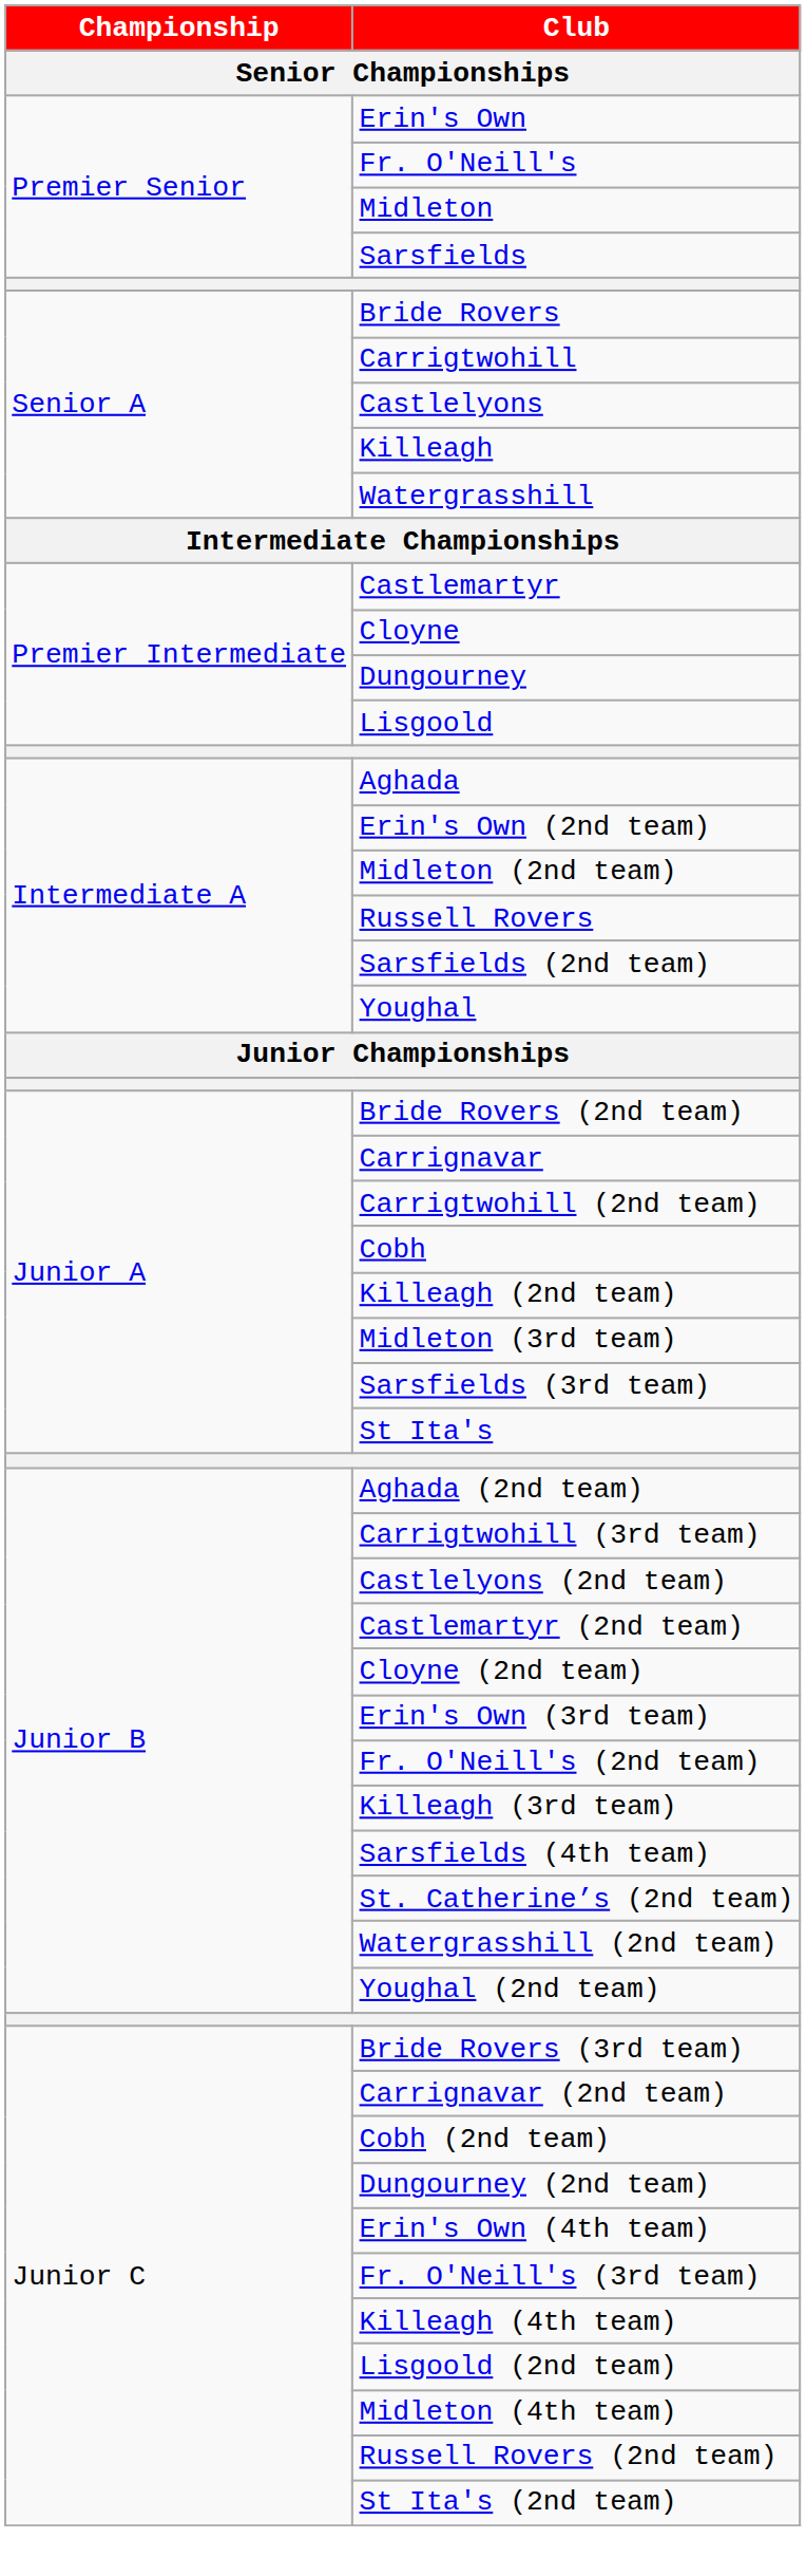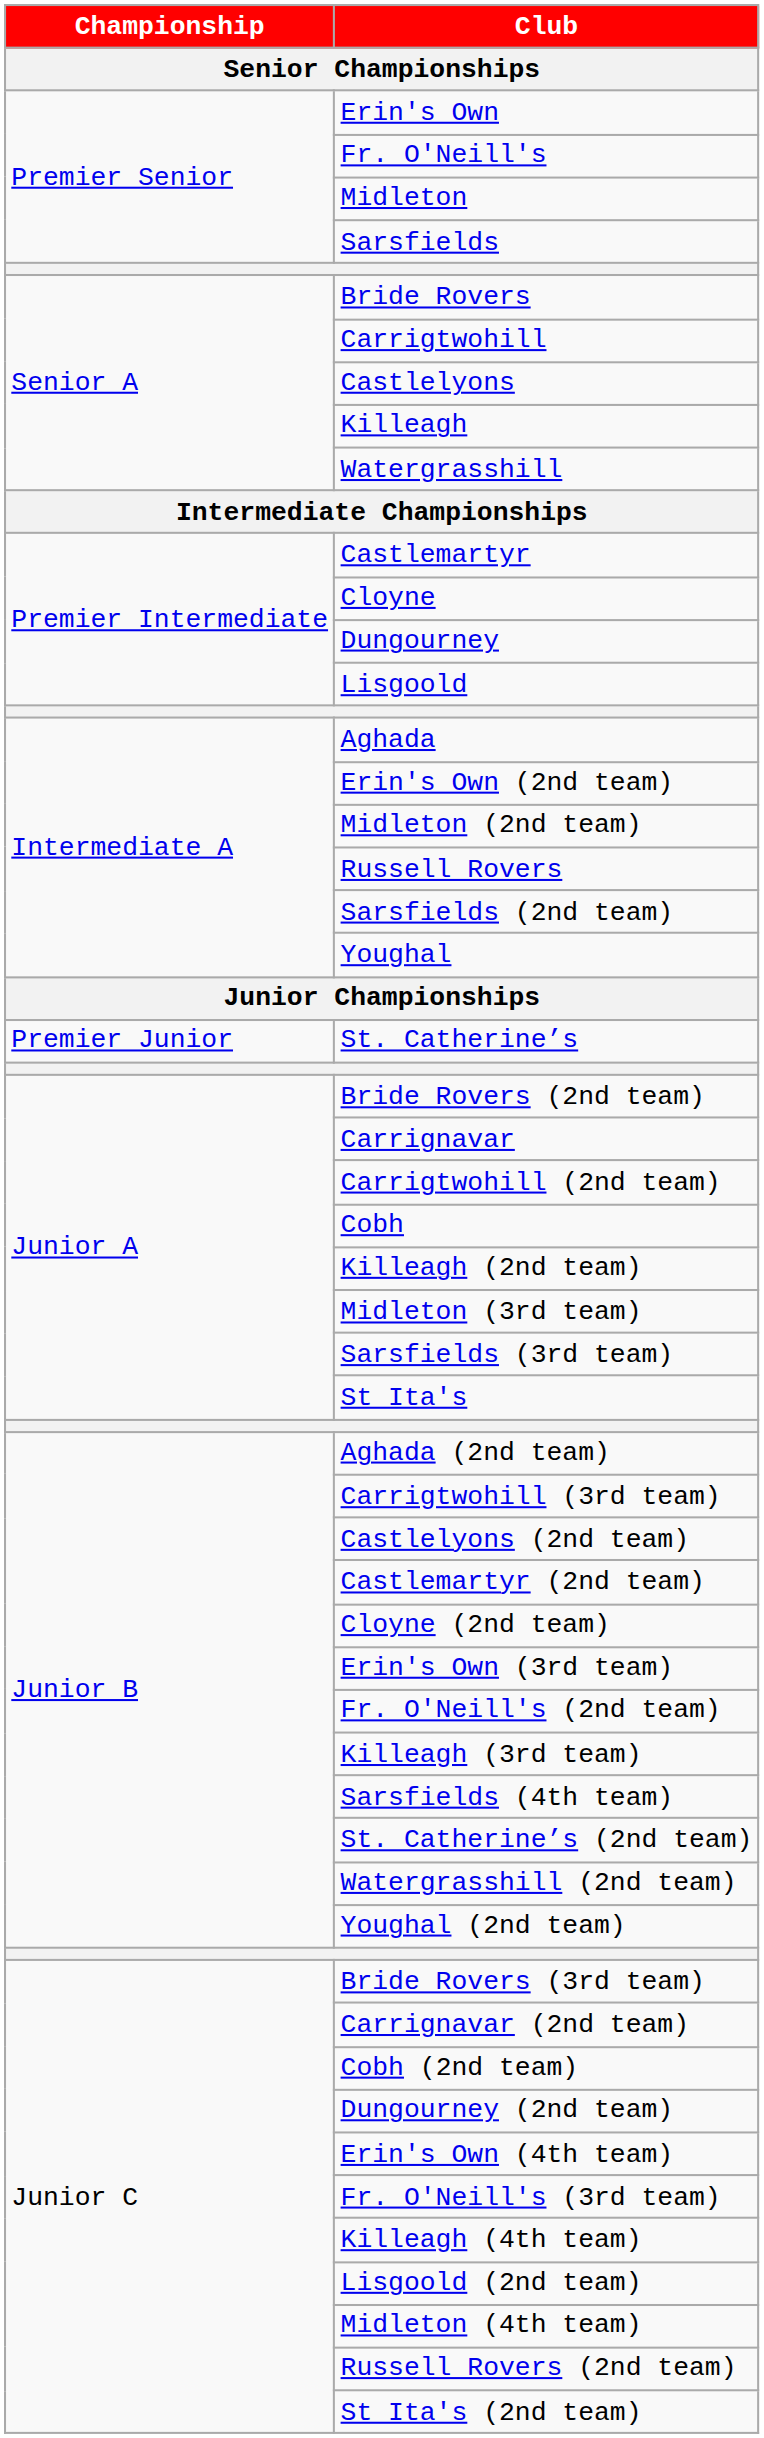 <table class="wikitable sortable">
 <tr>
 <th style="background:red;color:white">Championship</th>
 <th style="background:red;color:white">Club</th>
 </tr>
 <tr>
 <th colspan="2">Senior Championships</th>
 </tr>
 <tr>
 <td rowspan="4"><a href='#'>Premier Senior</a></td>
 <td> <a href='#'>Erin's Own</a></td>
 </tr>
 <tr>
 <td> <a href='#'>Fr. O'Neill's</a></td>
 </tr>
 <tr>
 <td> <a href='#'>Midleton</a></td>
 </tr>
 <tr>
 <td> <a href='#'>Sarsfields</a></td>
 </tr>
 <tr>
 <th colspan="2"></th>
 </tr>
 <tr>
 <td rowspan="5"><a href='#'>Senior A</a></td>
 <td> <a href='#'>Bride Rovers</a></td>
 </tr>
 <tr>
 <td> <a href='#'>Carrigtwohill</a></td>
 </tr>
 <tr>
 <td> <a href='#'>Castlelyons</a></td>
 </tr>
 <tr>
 <td> <a href='#'>Killeagh</a></td>
 </tr>
 <tr>
 <td> <a href='#'>Watergrasshill</a></td>
 </tr>
 <tr>
 <th colspan="2">Intermediate Championships</th>
 </tr>
 <tr>
 <td rowspan="4"><a href='#'>Premier Intermediate</a></td>
 <td> <a href='#'>Castlemartyr</a></td>
 </tr>
 <tr>
 <td> <a href='#'>Cloyne</a></td>
 </tr>
 <tr>
 <td> <a href='#'>Dungourney</a></td>
 </tr>
 <tr>
 <td> <a href='#'>Lisgoold</a></td>
 </tr>
 <tr>
 <th colspan="2"></th>
 </tr>
 <tr>
 <td rowspan="6"><a href='#'>Intermediate A</a></td>
 <td> <a href='#'>Aghada</a></td>
 </tr>
 <tr>
 <td> <a href='#'>Erin's Own</a> (2nd team)</td>
 </tr>
 <tr>
 <td> <a href='#'>Midleton</a> (2nd team)</td>
 </tr>
 <tr>
 <td> <a href='#'>Russell Rovers</a></td>
 </tr>
 <tr>
 <td> <a href='#'>Sarsfields</a> (2nd team)</td>
 </tr>
 <tr>
 <td> <a href='#'>Youghal</a></td>
 </tr>
 <tr>
 <th colspan="2">Junior Championships</th>
+</tr>
+<tr>
+<td><a href='#'>Premier Junior</a></td>
+<td> <a href='#'>St. Catherine’s</a></td>
 </tr>
 <tr>
 <th colspan="2"></th>
 </tr>
 <tr>
 <td rowspan="8"><a href='#'>Junior A</a></td>
 <td> <a href='#'>Bride Rovers</a> (2nd team)</td>
 </tr>
 <tr>
 <td> <a href='#'>Carrignavar</a></td>
 </tr>
 <tr>
 <td> <a href='#'>Carrigtwohill</a> (2nd team)</td>
 </tr>
 <tr>
 <td> <a href='#'>Cobh</a></td>
 </tr>
 <tr>
 <td> <a href='#'>Killeagh</a> (2nd team)</td>
 </tr>
 <tr>
 <td> <a href='#'>Midleton</a> (3rd team)</td>
 </tr>
 <tr>
 <td> <a href='#'>Sarsfields</a> (3rd team)</td>
 </tr>
 <tr>
 <td> <a href='#'>St Ita's</a></td>
 </tr>
 <tr>
 <th colspan="2"></th>
 </tr>
 <tr>
 <td rowspan="12"><a href='#'>Junior B</a></td>
 <td> <a href='#'>Aghada</a> (2nd team)</td>
 </tr>
 <tr>
 <td> <a href='#'>Carrigtwohill</a> (3rd team)</td>
 </tr>
 <tr>
 <td> <a href='#'>Castlelyons</a> (2nd team)</td>
 </tr>
 <tr>
 <td> <a href='#'>Castlemartyr</a> (2nd team)</td>
 </tr>
 <tr>
 <td> <a href='#'>Cloyne</a> (2nd team)</td>
 </tr>
 <tr>
 <td> <a href='#'>Erin's Own</a> (3rd team)</td>
 </tr>
 <tr>
 <td> <a href='#'>Fr. O'Neill's</a> (2nd team)</td>
 </tr>
 <tr>
 <td> <a href='#'>Killeagh</a> (3rd team)</td>
 </tr>
 <tr>
 <td> <a href='#'>Sarsfields</a> (4th team)</td>
 </tr>
 <tr>
 <td> <a href='#'>St. Catherine’s</a> (2nd team)</td>
 </tr>
 <tr>
 <td> <a href='#'>Watergrasshill</a> (2nd team)</td>
 </tr>
 <tr>
 <td> <a href='#'>Youghal</a> (2nd team)</td>
 </tr>
 <tr>
 <th colspan="2"></th>
 </tr>
 <tr>
 <td rowspan="11">Junior C</td>
 <td> <a href='#'>Bride Rovers</a> (3rd team)</td>
 </tr>
 <tr>
 <td> <a href='#'>Carrignavar</a> (2nd team)</td>
 </tr>
 <tr>
 <td> <a href='#'>Cobh</a> (2nd team)</td>
 </tr>
 <tr>
 <td> <a href='#'>Dungourney</a> (2nd team)</td>
 </tr>
 <tr>
 <td> <a href='#'>Erin's Own</a> (4th team)</td>
 </tr>
 <tr>
 <td> <a href='#'>Fr. O'Neill's</a> (3rd team)</td>
 </tr>
 <tr>
 <td> <a href='#'>Killeagh</a> (4th team)</td>
 </tr>
 <tr>
 <td> <a href='#'>Lisgoold</a> (2nd team)</td>
 </tr>
 <tr>
 <td> <a href='#'>Midleton</a> (4th team)</td>
 </tr>
 <tr>
 <td> <a href='#'>Russell Rovers</a> (2nd team)</td>
 </tr>
 <tr>
 <td> <a href='#'>St Ita's</a> (2nd team)</td>
 </tr>
 </table>
